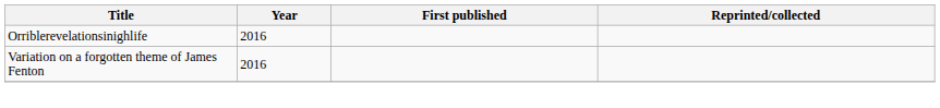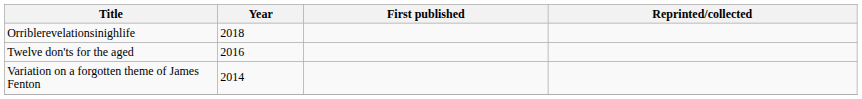 <table class='wikitable sortable' width='90%'>
 <tr>
 <th width=25%>Title</th>
 <th>Year</th>
 <th>First published</th>
 <th>Reprinted/collected</th>
 </tr>
 <tr>
 <td>Orriblerevelationsinighlife</td>
+<td>2018</td>
+<td></td>
+<td></td>
+</tr>
+<tr>
+<td>Twelve don'ts for the aged</td>
 <td>2016</td>
 <td></td>
 <td></td>
 </tr>
 <tr>
 <td>Variation on a forgotten theme of James Fenton</td>
-<td>2016</td>
+<td>2014</td>
 <td></td>
 <td></td>
 </tr>
 <tr>
 </tr>
 </table>
